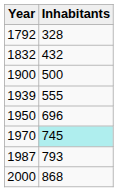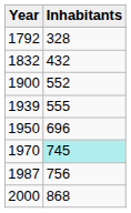 <table class="wikitable">
 <tr>
 <th style="background:#efefef;">Year</th>
 <th style="background:#efefef;">Inhabitants</th>
 </tr>
 <tr ---->
 <td>1792</td>
 <td>328</td>
 </tr>
 <tr ---->
 <td>1832</td>
 <td>432</td>
 </tr>
 <tr ---->
 <td>1900</td>
-<td>500</td>
+<td>552</td>
 </tr>
 <tr ---->
 <td>1939</td>
 <td>555</td>
 </tr>
 <tr ---->
 <td>1950</td>
 <td>696</td>
 </tr>
 <tr ---->
 <td>1970</td>
 <td style="background: paleturquoise;">745</td>
 </tr>
 <tr ---->
 <td>1987</td>
-<td>793</td>
+<td>756</td>
 </tr>
 <tr ---->
 <td>2000</td>
 <td>868</td>
 </tr>
 </table>
